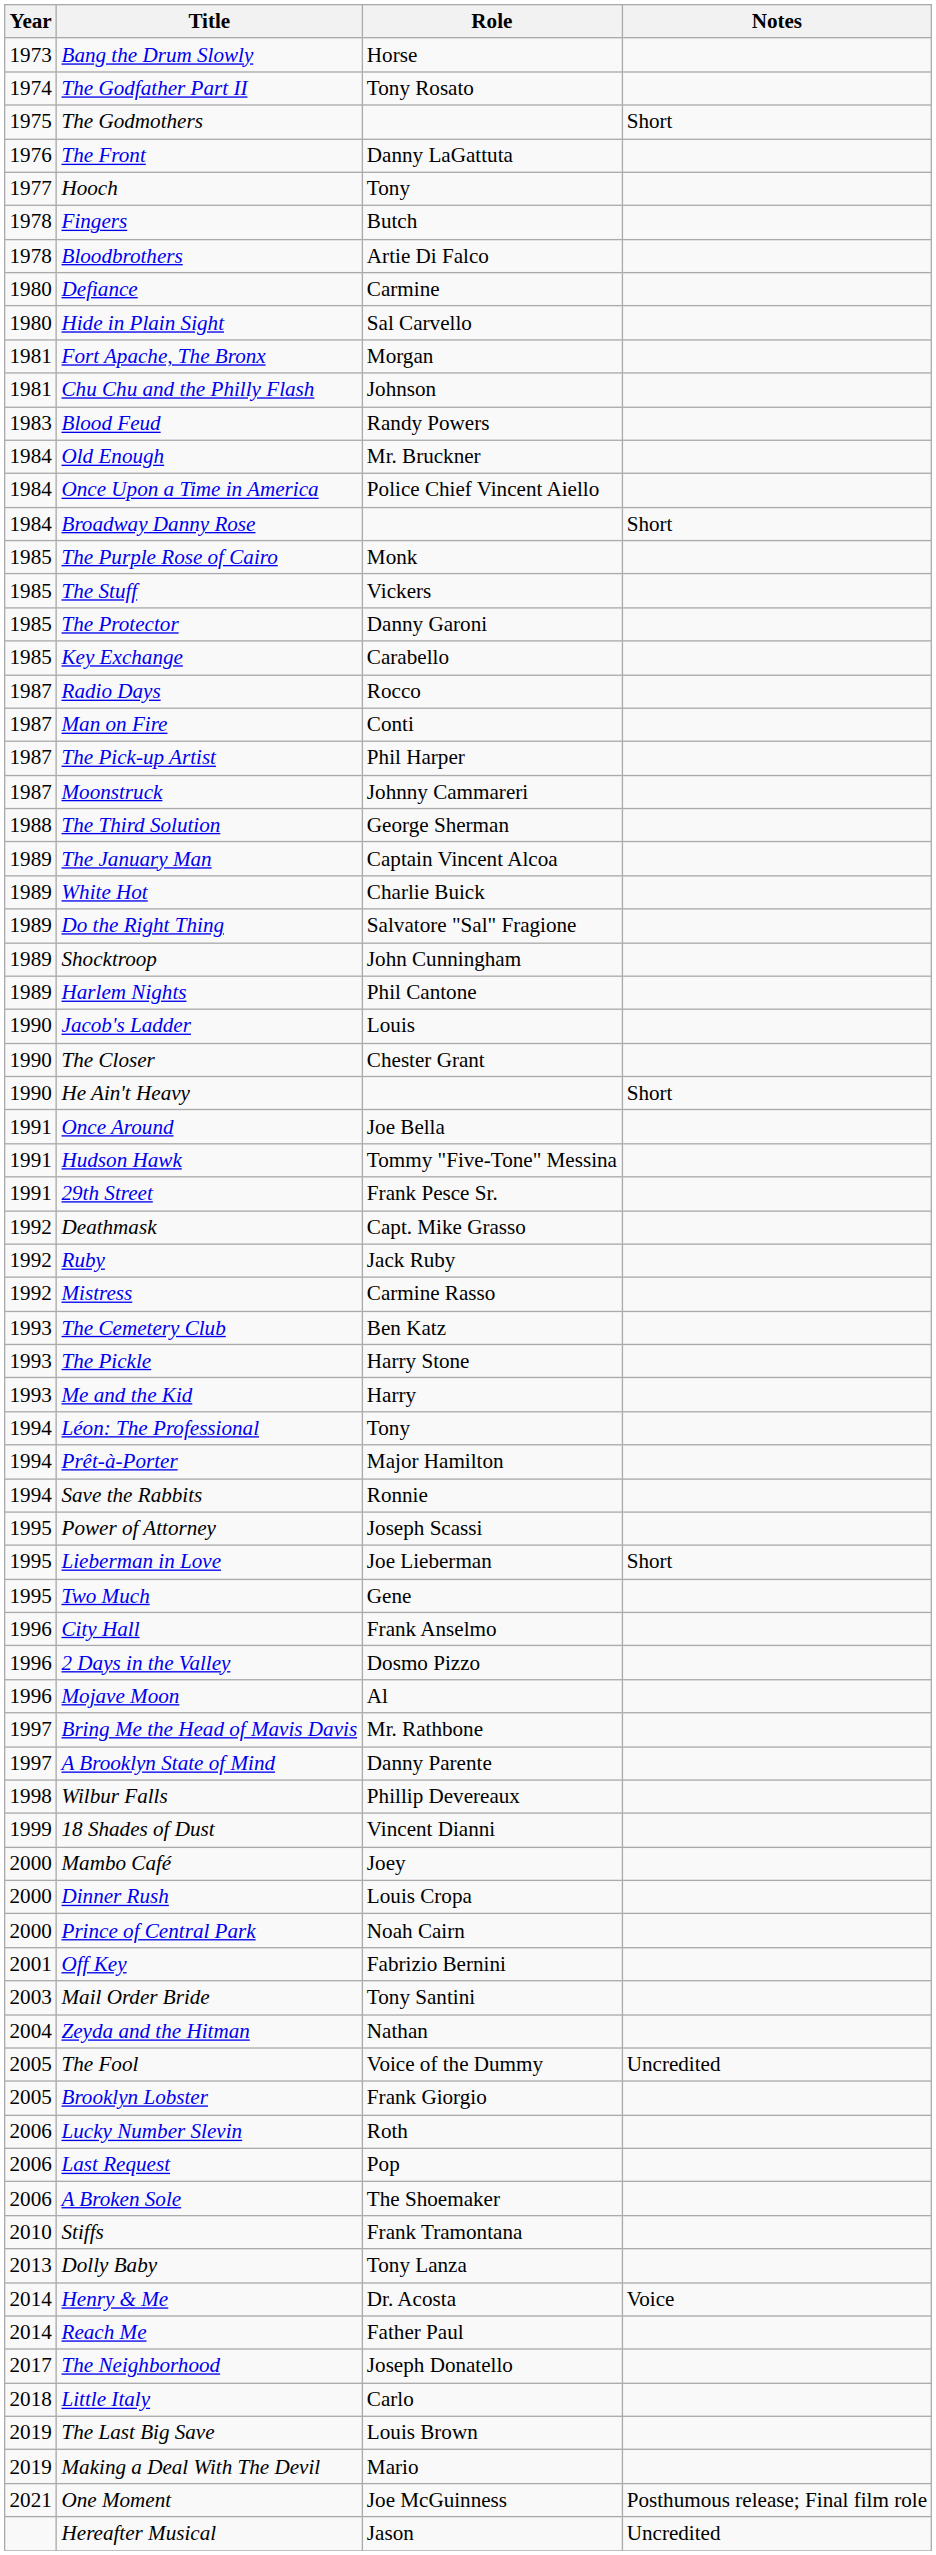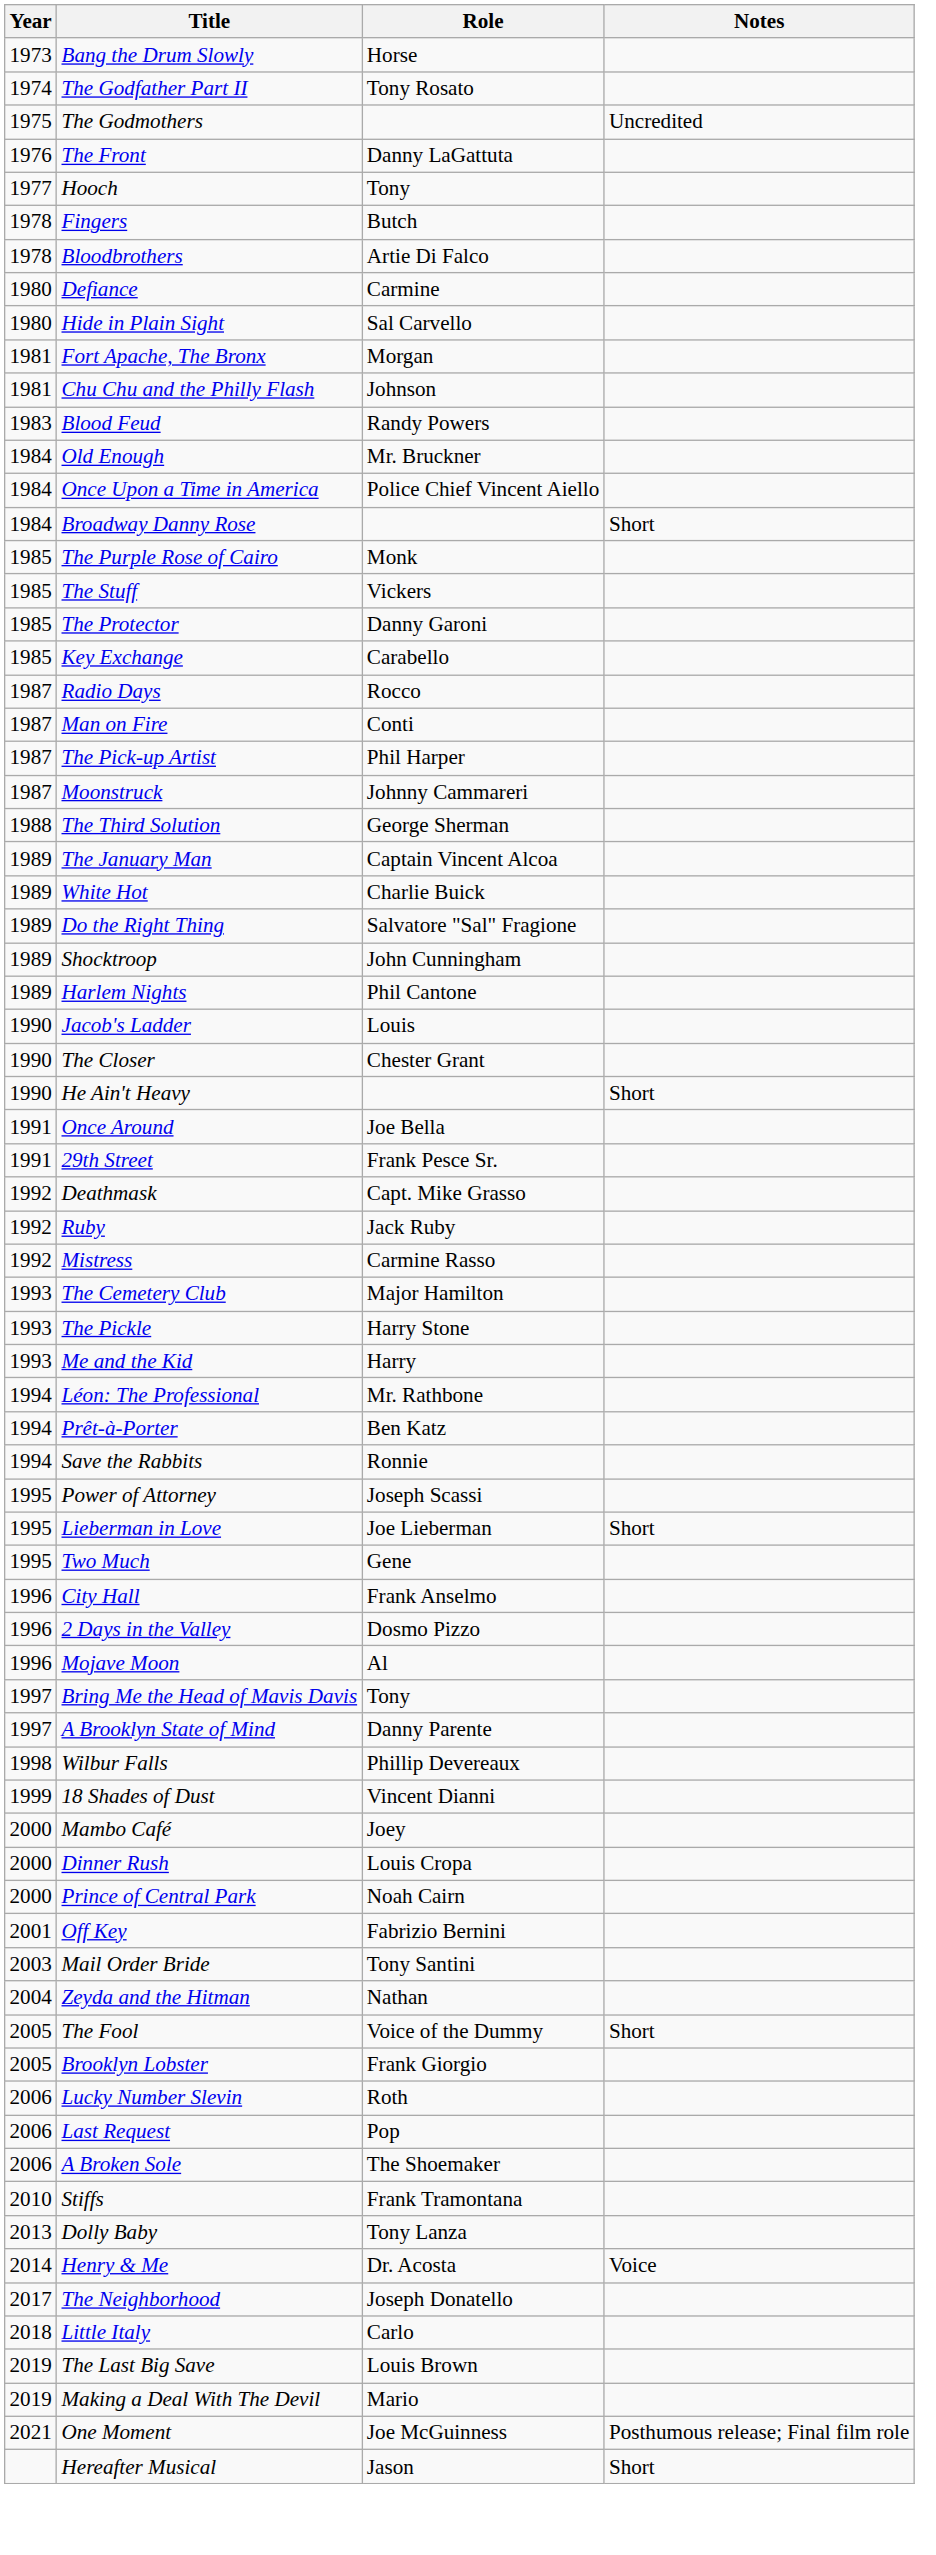 <table class="wikitable sortable">
 <tr>
 <th>Year</th>
 <th>Title</th>
 <th>Role</th>
 <th class="unsortable">Notes</th>
 </tr>
 <tr>
 <td>1973</td>
 <td><em><a href='#'>Bang the Drum Slowly</a></em></td>
 <td>Horse</td>
 <td></td>
 </tr>
 <tr>
 <td>1974</td>
 <td><em><a href='#'>The Godfather Part II</a></em></td>
 <td>Tony Rosato</td>
 <td></td>
 </tr>
 <tr>
 <td>1975</td>
 <td><em>The Godmothers</em></td>
 <td></td>
-<td>Short</td>
+<td>Uncredited</td>
 </tr>
 <tr>
 <td>1976</td>
 <td><em><a href='#'>The Front</a></em></td>
 <td>Danny LaGattuta</td>
 <td></td>
 </tr>
 <tr>
 <td>1977</td>
 <td><em>Hooch</em></td>
 <td>Tony</td>
 <td></td>
 </tr>
 <tr>
 <td>1978</td>
 <td><em><a href='#'>Fingers</a></em></td>
 <td>Butch</td>
 <td></td>
 </tr>
 <tr>
 <td>1978</td>
 <td><em><a href='#'>Bloodbrothers</a></em></td>
 <td>Artie Di Falco</td>
 <td></td>
 </tr>
 <tr>
 <td>1980</td>
 <td><em><a href='#'>Defiance</a></em></td>
 <td>Carmine</td>
 <td></td>
 </tr>
 <tr>
 <td>1980</td>
 <td><em><a href='#'>Hide in Plain Sight</a></em></td>
 <td>Sal Carvello</td>
 <td></td>
 </tr>
 <tr>
 <td>1981</td>
 <td><em><a href='#'>Fort Apache, The Bronx</a></em></td>
 <td>Morgan</td>
 <td></td>
 </tr>
 <tr>
 <td>1981</td>
 <td><em><a href='#'>Chu Chu and the Philly Flash</a></em></td>
 <td>Johnson</td>
 <td></td>
 </tr>
 <tr>
 <td>1983</td>
 <td><em><a href='#'>Blood Feud</a></em></td>
 <td>Randy Powers</td>
 <td></td>
 </tr>
 <tr>
 <td>1984</td>
 <td><em><a href='#'>Old Enough</a></em></td>
 <td>Mr. Bruckner</td>
 <td></td>
 </tr>
 <tr>
 <td>1984</td>
 <td><em><a href='#'>Once Upon a Time in America</a></em></td>
 <td>Police Chief Vincent Aiello</td>
 <td></td>
 </tr>
 <tr>
 <td>1984</td>
 <td><em><a href='#'>Broadway Danny Rose</a></em></td>
 <td></td>
 <td>Short</td>
 </tr>
 <tr>
 <td>1985</td>
 <td><em><a href='#'>The Purple Rose of Cairo</a></em></td>
 <td>Monk</td>
 <td></td>
 </tr>
 <tr>
 <td>1985</td>
 <td><em><a href='#'>The Stuff</a></em></td>
 <td>Vickers</td>
 <td></td>
 </tr>
 <tr>
 <td>1985</td>
 <td><em><a href='#'>The Protector</a></em></td>
 <td>Danny Garoni</td>
 <td></td>
 </tr>
 <tr>
 <td>1985</td>
 <td><em><a href='#'>Key Exchange</a></em></td>
 <td>Carabello</td>
 <td></td>
 </tr>
 <tr>
 <td>1987</td>
 <td><em><a href='#'>Radio Days</a></em></td>
 <td>Rocco</td>
 <td></td>
 </tr>
 <tr>
 <td>1987</td>
 <td><em><a href='#'>Man on Fire</a></em></td>
 <td>Conti</td>
 <td></td>
 </tr>
 <tr>
 <td>1987</td>
 <td><em><a href='#'>The Pick-up Artist</a></em></td>
 <td>Phil Harper</td>
 <td></td>
 </tr>
 <tr>
 <td>1987</td>
 <td><em><a href='#'>Moonstruck</a></em></td>
 <td>Johnny Cammareri</td>
 <td></td>
 </tr>
 <tr>
 <td>1988</td>
 <td><em><a href='#'>The Third Solution</a></em></td>
 <td>George Sherman</td>
 <td></td>
 </tr>
 <tr>
 <td>1989</td>
 <td><em><a href='#'>The January Man</a></em></td>
 <td>Captain Vincent Alcoa</td>
 <td></td>
 </tr>
 <tr>
 <td>1989</td>
 <td><em><a href='#'>White Hot</a></em></td>
 <td>Charlie Buick</td>
 <td></td>
 </tr>
 <tr>
 <td>1989</td>
 <td><em><a href='#'>Do the Right Thing</a></em></td>
 <td>Salvatore "Sal" Fragione</td>
 <td></td>
 </tr>
 <tr>
 <td>1989</td>
 <td><em>Shocktroop</em></td>
 <td>John Cunningham</td>
 <td></td>
 </tr>
 <tr>
 <td>1989</td>
 <td><em><a href='#'>Harlem Nights</a></em></td>
 <td>Phil Cantone</td>
 <td></td>
 </tr>
 <tr>
 <td>1990</td>
 <td><em><a href='#'>Jacob's Ladder</a></em></td>
 <td>Louis</td>
 <td></td>
 </tr>
 <tr>
 <td>1990</td>
 <td><em>The Closer</em></td>
 <td>Chester Grant</td>
 <td></td>
 </tr>
 <tr>
 <td>1990</td>
 <td><em>He Ain't Heavy</em></td>
 <td></td>
 <td>Short</td>
 </tr>
 <tr>
 <td>1991</td>
 <td><em><a href='#'>Once Around</a></em></td>
 <td>Joe Bella</td>
 <td></td>
 </tr>
 <tr>
 <td>1991</td>
-<td><em><a href='#'>Hudson Hawk</a></em></td>
-<td>Tommy "Five-Tone" Messina</td>
-<td></td>
-</tr>
-<tr>
-<td>1991</td>
 <td><em><a href='#'>29th Street</a></em></td>
 <td>Frank Pesce Sr.</td>
 <td></td>
 </tr>
 <tr>
 <td>1992</td>
 <td><em>Deathmask</em></td>
 <td>Capt. Mike Grasso</td>
 <td></td>
 </tr>
 <tr>
 <td>1992</td>
 <td><em><a href='#'>Ruby</a></em></td>
 <td>Jack Ruby</td>
 <td></td>
 </tr>
 <tr>
 <td>1992</td>
 <td><em><a href='#'>Mistress</a></em></td>
 <td>Carmine Rasso</td>
 <td></td>
 </tr>
 <tr>
 <td>1993</td>
 <td><em><a href='#'>The Cemetery Club</a></em></td>
-<td>Ben Katz</td>
+<td>Major Hamilton</td>
 <td></td>
 </tr>
 <tr>
 <td>1993</td>
 <td><em><a href='#'>The Pickle</a></em></td>
 <td>Harry Stone</td>
 <td></td>
 </tr>
 <tr>
 <td>1993</td>
 <td><em><a href='#'>Me and the Kid</a></em></td>
 <td>Harry</td>
 <td></td>
 </tr>
 <tr>
 <td>1994</td>
 <td><em><a href='#'>Léon: The Professional</a></em></td>
-<td>Tony</td>
+<td>Mr. Rathbone</td>
 <td></td>
 </tr>
 <tr>
 <td>1994</td>
 <td><em><a href='#'>Prêt-à-Porter</a></em></td>
-<td>Major Hamilton</td>
+<td>Ben Katz</td>
 <td></td>
 </tr>
 <tr>
 <td>1994</td>
 <td><em>Save the Rabbits</em></td>
 <td>Ronnie</td>
 <td></td>
 </tr>
 <tr>
 <td>1995</td>
 <td><em>Power of Attorney</em></td>
 <td>Joseph Scassi</td>
 <td></td>
 </tr>
 <tr>
 <td>1995</td>
 <td><em><a href='#'>Lieberman in Love</a></em></td>
 <td>Joe Lieberman</td>
 <td>Short</td>
 </tr>
 <tr>
 <td>1995</td>
 <td><em><a href='#'>Two Much</a></em></td>
 <td>Gene</td>
 <td></td>
 </tr>
 <tr>
 <td>1996</td>
 <td><em><a href='#'>City Hall</a></em></td>
 <td>Frank Anselmo</td>
 <td></td>
 </tr>
 <tr>
 <td>1996</td>
 <td><em><a href='#'>2 Days in the Valley</a></em></td>
 <td>Dosmo Pizzo</td>
 <td></td>
 </tr>
 <tr>
 <td>1996</td>
 <td><em><a href='#'>Mojave Moon</a></em></td>
 <td>Al</td>
 <td></td>
 </tr>
 <tr>
 <td>1997</td>
 <td><em><a href='#'>Bring Me the Head of Mavis Davis</a></em></td>
-<td>Mr. Rathbone</td>
+<td>Tony</td>
 <td></td>
 </tr>
 <tr>
 <td>1997</td>
 <td><em><a href='#'>A Brooklyn State of Mind</a></em></td>
 <td>Danny Parente</td>
 <td></td>
 </tr>
 <tr>
 <td>1998</td>
 <td><em>Wilbur Falls</em></td>
 <td>Phillip Devereaux</td>
 <td></td>
 </tr>
 <tr>
 <td>1999</td>
 <td><em>18 Shades of Dust</em></td>
 <td>Vincent Dianni</td>
 <td></td>
 </tr>
 <tr>
 <td>2000</td>
 <td><em>Mambo Café</em></td>
 <td>Joey</td>
 <td></td>
 </tr>
 <tr>
 <td>2000</td>
 <td><em><a href='#'>Dinner Rush</a></em></td>
 <td>Louis Cropa</td>
 <td></td>
 </tr>
 <tr>
 <td>2000</td>
 <td><em><a href='#'>Prince of Central Park</a></em></td>
 <td>Noah Cairn</td>
 <td></td>
 </tr>
 <tr>
 <td>2001</td>
 <td><em><a href='#'>Off Key</a></em></td>
 <td>Fabrizio Bernini</td>
 <td></td>
 </tr>
 <tr>
 <td>2003</td>
 <td><em>Mail Order Bride</em></td>
 <td>Tony Santini</td>
 <td></td>
 </tr>
 <tr>
 <td>2004</td>
 <td><em><a href='#'>Zeyda and the Hitman</a></em></td>
 <td>Nathan</td>
 <td></td>
 </tr>
 <tr>
 <td>2005</td>
 <td><em>The Fool</em></td>
 <td>Voice of the Dummy</td>
-<td>Uncredited</td>
+<td>Short</td>
 </tr>
 <tr>
 <td>2005</td>
 <td><em><a href='#'>Brooklyn Lobster</a></em></td>
 <td>Frank Giorgio</td>
 <td></td>
 </tr>
 <tr>
 <td>2006</td>
 <td><em><a href='#'>Lucky Number Slevin</a></em></td>
 <td>Roth</td>
 <td></td>
 </tr>
 <tr>
 <td>2006</td>
 <td><em><a href='#'>Last Request</a></em></td>
 <td>Pop</td>
 <td></td>
 </tr>
 <tr>
 <td>2006</td>
 <td><em><a href='#'>A Broken Sole</a></em></td>
 <td>The Shoemaker</td>
 <td></td>
 </tr>
 <tr>
 <td>2010</td>
 <td><em>Stiffs</em></td>
 <td>Frank Tramontana</td>
 <td></td>
 </tr>
 <tr>
 <td>2013</td>
 <td><em>Dolly Baby</em></td>
 <td>Tony Lanza</td>
 <td></td>
 </tr>
 <tr>
 <td>2014</td>
 <td><em><a href='#'>Henry & Me</a></em></td>
 <td>Dr. Acosta</td>
 <td>Voice</td>
 </tr>
 <tr>
-<td>2014</td>
-<td><em><a href='#'>Reach Me</a></em></td>
-<td>Father Paul</td>
-<td></td>
-</tr>
-<tr>
 <td>2017</td>
 <td><em><a href='#'>The Neighborhood</a></em></td>
 <td>Joseph Donatello</td>
 <td></td>
 </tr>
 <tr>
 <td>2018</td>
 <td><em><a href='#'>Little Italy</a></em></td>
 <td>Carlo</td>
 <td></td>
 </tr>
 <tr>
 <td>2019</td>
 <td><em>The Last Big Save</em></td>
 <td>Louis Brown</td>
 <td></td>
 </tr>
 <tr>
 <td>2019</td>
 <td><em>Making a Deal With The Devil</em></td>
 <td>Mario</td>
 <td></td>
 </tr>
 <tr>
 <td>2021</td>
 <td><em>One Moment</em></td>
 <td>Joe McGuinness</td>
 <td>Posthumous release; Final film role</td>
 </tr>
 <tr>
 <td></td>
 <td><em>Hereafter Musical</em></td>
 <td>Jason</td>
-<td>Uncredited</td>
+<td>Short</td>
 </tr>
 </table>
